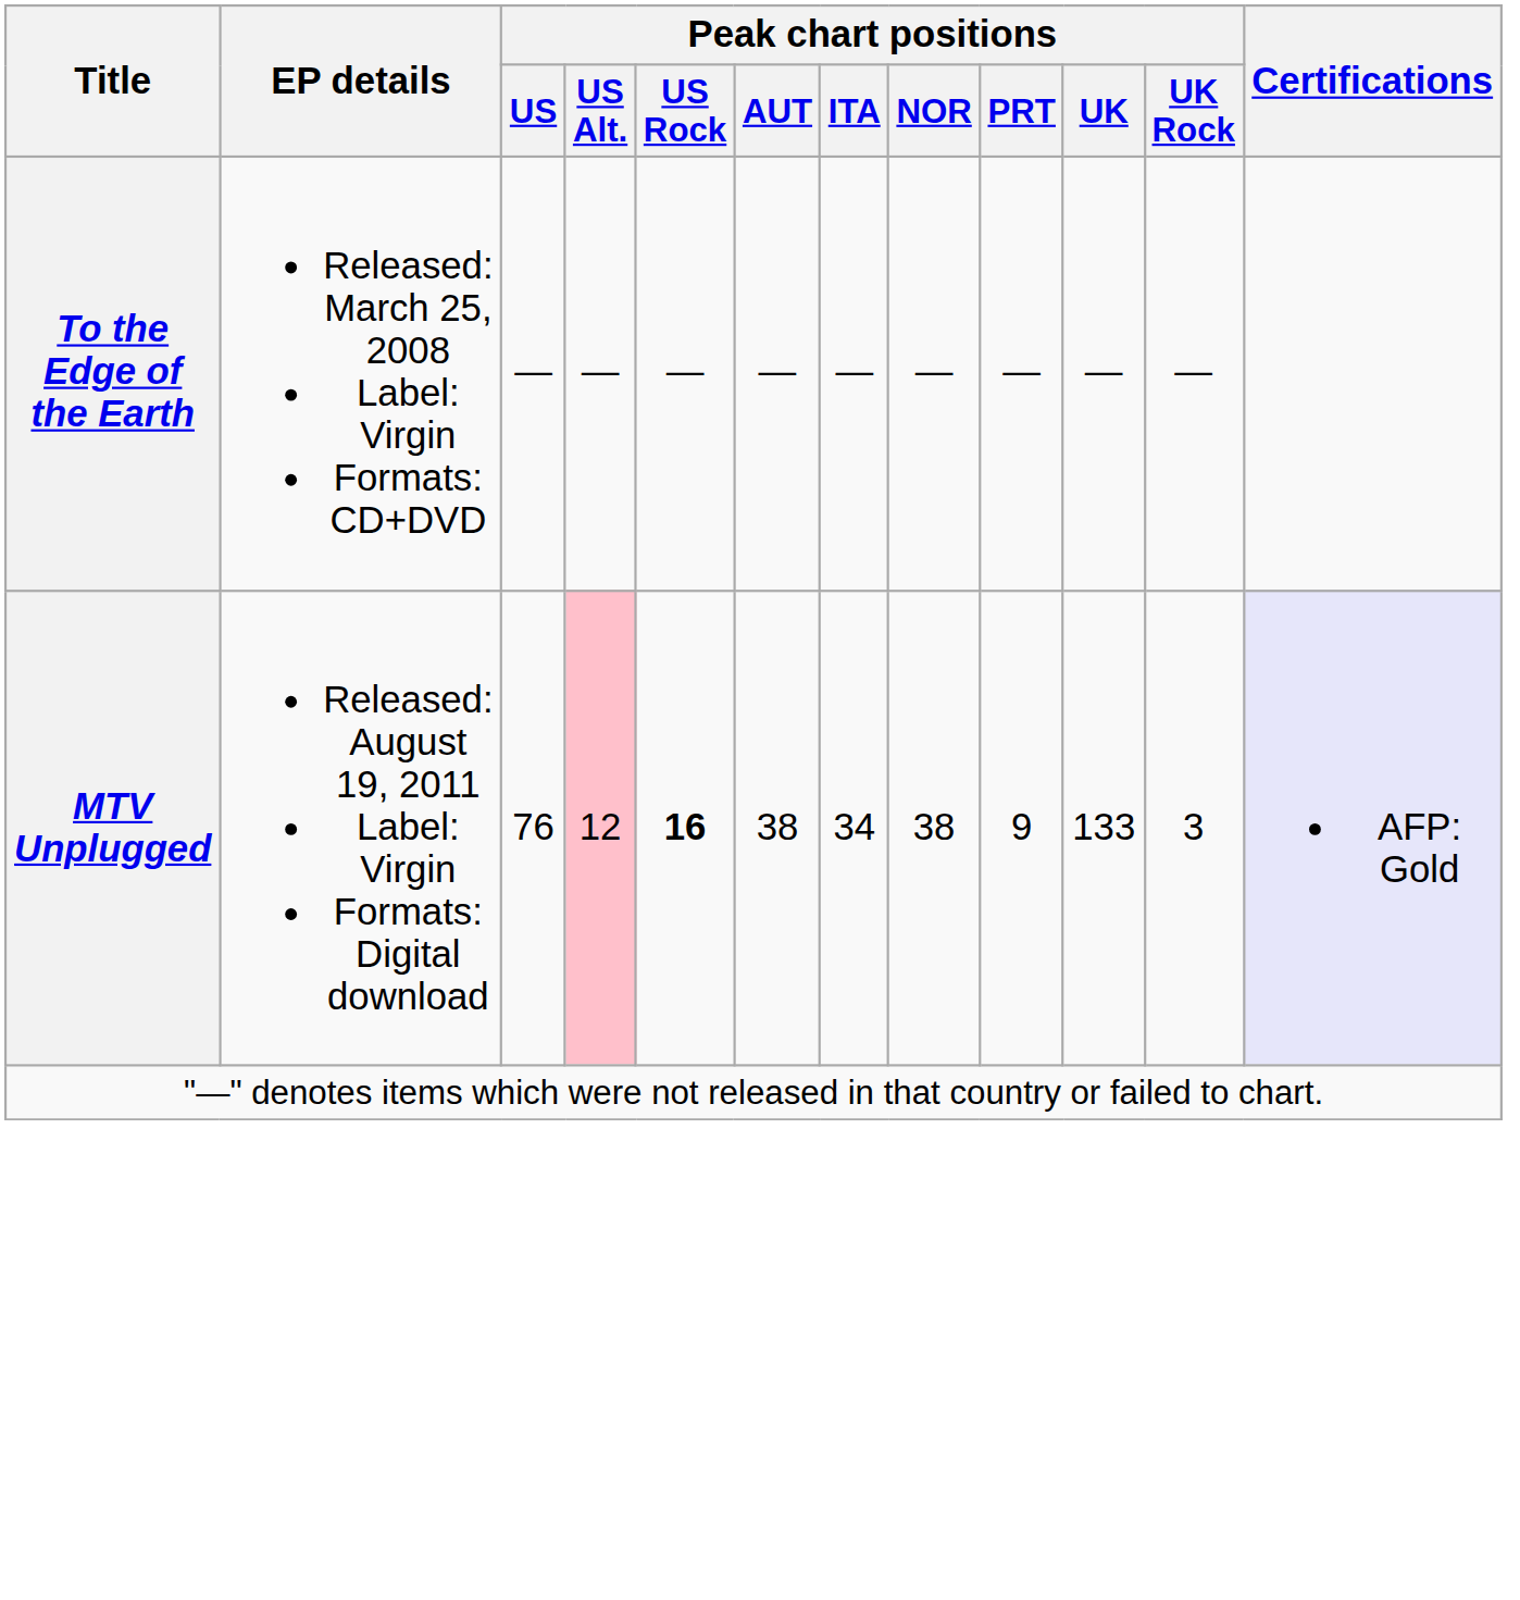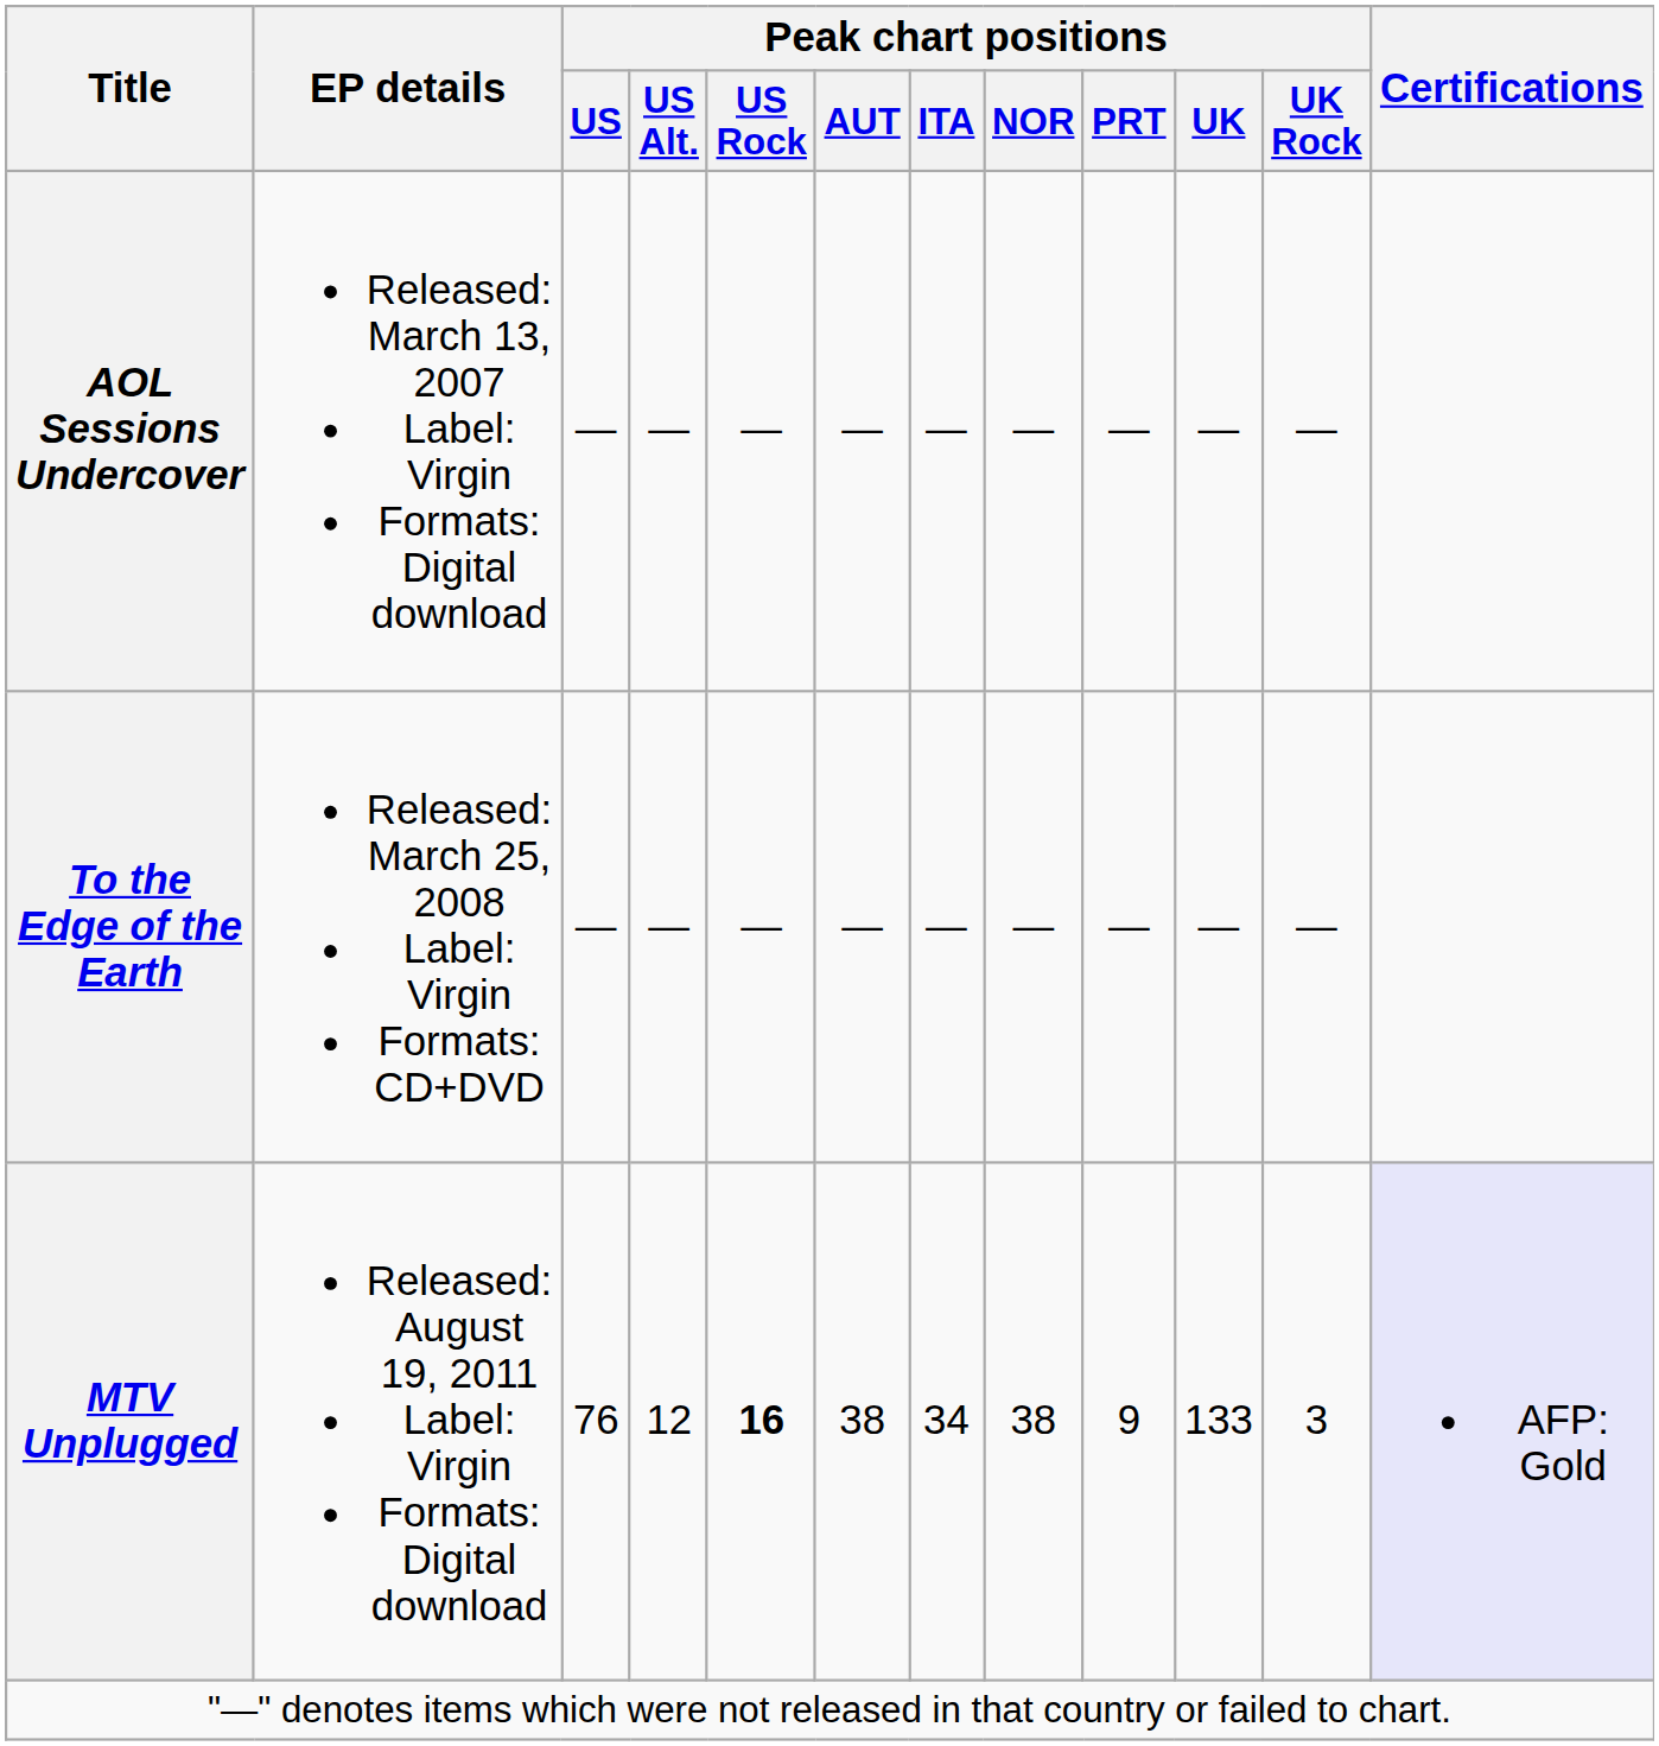 <table class="wikitable plainrowheaders" style="text-align:center;">
 <tr>
 <th scope="col" rowspan="2" style="width:12em;">Title</th>
 <th scope="col" rowspan="2" style="width:18em;">EP details</th>
 <th scope="col" colspan="9">Peak chart positions</th>
 <th scope="col" rowspan="2" style="width:13em;"><a href='#'>Certifications</a></th>
 </tr>
 <tr>
 <th scope="col" style="width:2.5em;font-size:90%;"><a href='#'>US</a><br></th>
 <th scope="col" style="width:2.5em;font-size:90%;"><a href='#'>US<br>Alt.</a><br></th>
 <th scope="col" style="width:2.5em;font-size:90%;"><a href='#'>US<br>Rock</a><br></th>
 <th scope="col" style="width:2.5em;font-size:90%;"><a href='#'>AUT</a><br></th>
 <th scope="col" style="width:2.5em;font-size:90%;"><a href='#'>ITA</a><br></th>
 <th scope="col" style="width:2.5em;font-size:90%;"><a href='#'>NOR</a><br></th>
 <th scope="col" style="width:2.5em;font-size:90%;"><a href='#'>PRT</a><br></th>
 <th scope="col" style="width:2.5em;font-size:90%;"><a href='#'>UK</a><br></th>
 <th scope="col" style="width:2.5em;font-size:90%;"><a href='#'>UK<br>Rock</a><br></th>
 </tr>
 <tr>
+<th scope="row"><em>AOL Sessions Undercover</em></th>
+<td><br><ul><li>Released: March 13, 2007 </li><li>Label: Virgin</li><li>Formats: Digital download</li></ul></td>
+<td>—</td>
+<td>—</td>
+<td>—</td>
+<td>—</td>
+<td>—</td>
+<td>—</td>
+<td>—</td>
+<td>—</td>
+<td>—</td>
+<td></td>
+</tr>
+<tr>
 <th scope="row"><em><a href='#'>To the Edge of the Earth</a></em></th>
 <td><br><ul><li>Released: March 25, 2008 </li><li>Label: Virgin</li><li>Formats: CD+DVD</li></ul></td>
 <td>—</td>
 <td>—</td>
 <td>—</td>
 <td>—</td>
 <td>—</td>
 <td>—</td>
 <td>—</td>
 <td>—</td>
 <td>—</td>
 <td></td>
 </tr>
 <tr>
 <th scope="row"><em><a href='#'>MTV Unplugged</a></em></th>
 <td><br><ul><li>Released: August 19, 2011 </li><li>Label: Virgin</li><li>Formats: Digital download</li></ul></td>
 <td>76</td>
-<td style="background: pink;">12</td>
+<td>12</td>
 <td><strong>16</strong></td>
 <td>38</td>
 <td>34</td>
 <td>38</td>
 <td>9</td>
 <td>133</td>
 <td>3</td>
 <td style="background: lavender;"><br><ul><li>AFP: Gold</li></ul></td>
 </tr>
 <tr>
 <td colspan="12" style="font-size:90%">"—" denotes items which were not released in that country or failed to chart.</td>
 </tr>
 </table>
